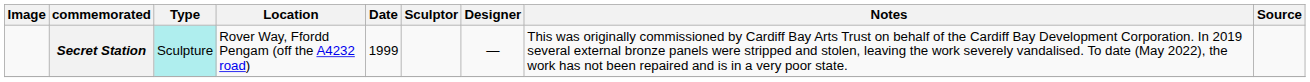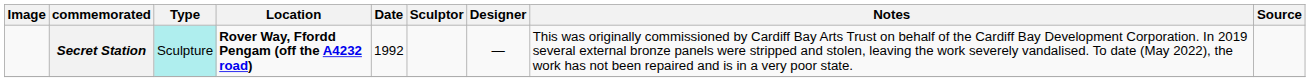 <table class="wikitable sortable">
 <tr>
 <th class="unsortable">Image</th>
 <th> commemorated</th>
 <th>Type</th>
 <th>Location</th>
 <th>Date</th>
 <th>Sculptor</th>
 <th> Designer</th>
 <th>Notes</th>
 <th class="unsortable">Source</th>
 </tr>
 <tr>
 <td></td>
 <th><em> Secret Station</em></th>
 <td style="background: paleturquoise;">Sculpture</td>
-<td>Rover Way, Ffordd Pengam (off the <a href='#'>A4232 road</a>)</td>
-<td>1999</td>
+<td><strong>Rover Way, Ffordd Pengam (off the <a href='#'>A4232 road</a>)</strong></td>
+<td>1992</td>
 <td></td>
 <td align="center">—</td>
 <td>This was originally commissioned by Cardiff Bay Arts Trust on behalf of the Cardiff Bay Development Corporation. In 2019 several external bronze panels were stripped and stolen, leaving the work severely vandalised. To date (May 2022), the work has not been repaired and is in a very poor state.</td>
 <td></td>
 </tr>
 <tr>
 </tr>
 </table>
